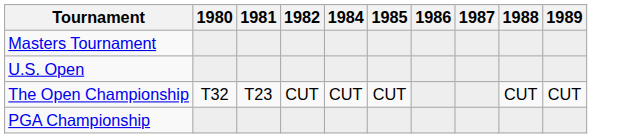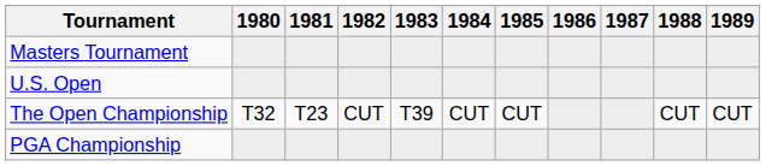 <table class="wikitable" style="font-size:95%;text-align:center;">
 <tr>
 <th>Tournament</th>
 <th>1980</th>
 <th>1981</th>
 <th>1982</th>
+<th>1983</th>
 <th>1984</th>
 <th>1985</th>
 <th>1986</th>
 <th>1987</th>
 <th>1988</th>
 <th>1989</th>
 </tr>
 <tr>
 <td align=left><a href='#'>Masters Tournament</a></td>
+<td style="background:#eeeeee;"></td>
 <td style="background:#eeeeee;"></td>
 <td style="background:#eeeeee;"></td>
 <td style="background:#eeeeee;"></td>
 <td style="background:#eeeeee;"></td>
 <td style="background:#eeeeee;"></td>
 <td style="background:#eeeeee;"></td>
 <td style="background:#eeeeee;"></td>
 <td style="background:#eeeeee;"></td>
 <td style="background:#eeeeee;"></td>
 </tr>
 <tr>
 <td align=left><a href='#'>U.S. Open</a></td>
 <td style="background:#eeeeee;"></td>
 <td style="background:#eeeeee;"></td>
 <td style="background:#eeeeee;"></td>
 <td style="background:#eeeeee;"></td>
 <td style="background:#eeeeee;"></td>
 <td style="background:#eeeeee;"></td>
 <td style="background:#eeeeee;"></td>
 <td style="background:#eeeeee;"></td>
 <td style="background:#eeeeee;"></td>
+<td style="background:#eeeeee;"></td>
 </tr>
 <tr>
 <td align=left><a href='#'>The Open Championship</a></td>
 <td>T32</td>
 <td>T23</td>
 <td>CUT</td>
+<td>T39</td>
 <td>CUT</td>
 <td>CUT</td>
 <td style="background:#eeeeee;"></td>
 <td style="background:#eeeeee;"></td>
 <td>CUT</td>
 <td>CUT</td>
 </tr>
 <tr>
 <td align=left><a href='#'>PGA Championship</a></td>
 <td style="background:#eeeeee;"></td>
 <td style="background:#eeeeee;"></td>
 <td style="background:#eeeeee;"></td>
 <td style="background:#eeeeee;"></td>
 <td style="background:#eeeeee;"></td>
 <td style="background:#eeeeee;"></td>
 <td style="background:#eeeeee;"></td>
 <td style="background:#eeeeee;"></td>
 <td style="background:#eeeeee;"></td>
+<td style="background:#eeeeee;"></td>
 </tr>
 </table>
